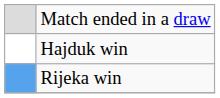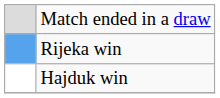 <table class="wikitable">
 <tr>
 <th width="20" style="background-color:#DCDCDC">  </th>
 <td>Match ended in a <a href='#'>draw</a></td>
 </tr>
 <tr>
+<td style="background-color:#54A3EC"></td>
+<td>Rijeka win</td>
+</tr>
+<tr>
 <td style="background-color:#FFFFFF"></td>
 <td>Hajduk win</td>
 </tr>
 <tr>
-<td style="background-color:#54A3EC"></td>
-<td>Rijeka win</td>
-</tr>
-<tr>
 </tr>
 </table>
